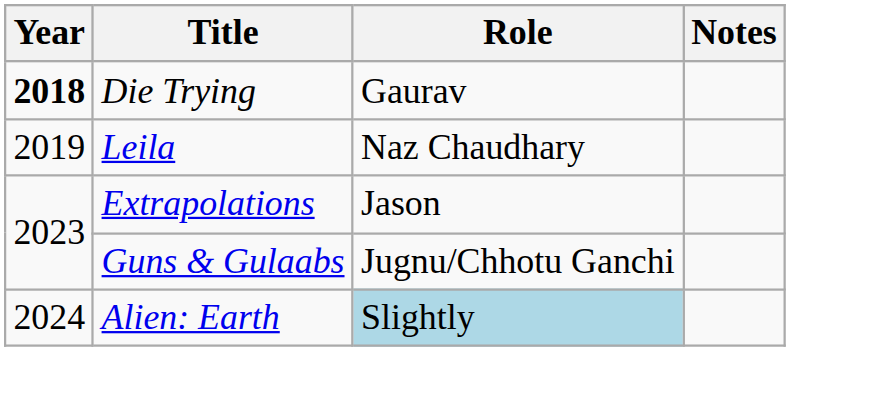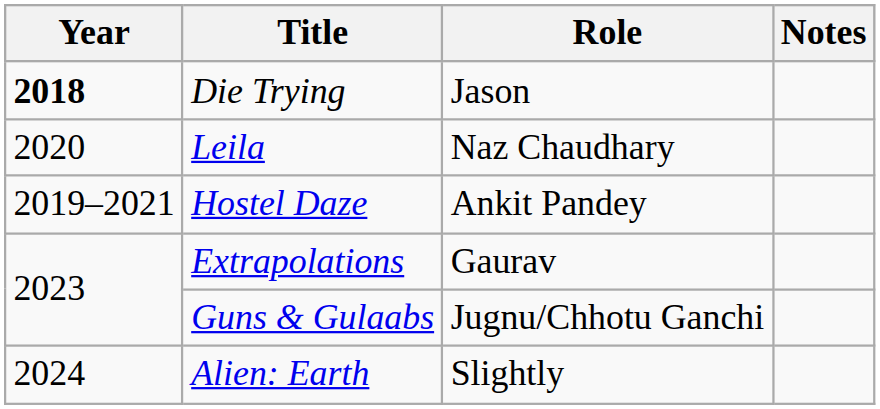 <table class="wikitable sortable plainrowheaders">
 <tr style="background:#ccc; text-align:center;">
 <th scope="col">Year</th>
 <th scope="col">Title</th>
 <th scope="col">Role</th>
 <th scope="col">Notes</th>
 </tr>
 <tr>
 <td><strong>2018</strong></td>
 <td scope="row"><em>Die Trying</em></td>
-<td>Gaurav</td>
+<td>Jason</td>
 <td></td>
 </tr>
 <tr>
-<td>2019</td>
+<td>2020</td>
 <td scope="row"><em><a href='#'>Leila</a></em></td>
 <td>Naz Chaudhary</td>
 <td></td>
 </tr>
 <tr>
+<td>2019–2021</td>
+<td scope="row"><em><a href='#'>Hostel Daze</a></em></td>
+<td>Ankit Pandey</td>
+<td></td>
+</tr>
+<tr>
 <td rowspan="2">2023</td>
 <td scope="row"><em><a href='#'>Extrapolations</a></em></td>
-<td>Jason</td>
+<td>Gaurav</td>
 <td></td>
 </tr>
 <tr>
 <td><em><a href='#'>Guns & Gulaabs</a></em></td>
 <td>Jugnu/Chhotu Ganchi</td>
 <td></td>
 </tr>
 <tr>
 <td>2024</td>
 <td><em><a href='#'>Alien: Earth</a></em></td>
-<td style="background: lightblue;">Slightly</td>
+<td>Slightly</td>
 <td></td>
 </tr>
 </table>
